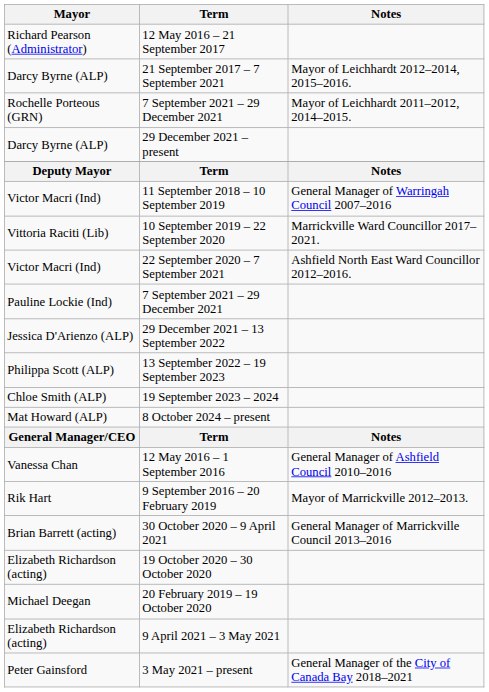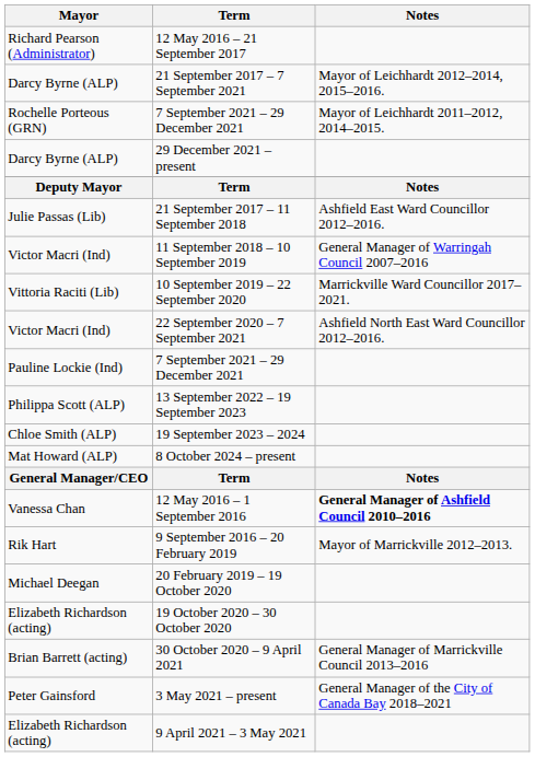 <table class="wikitable">
 <tr>
 <th>Mayor</th>
 <th>Term</th>
 <th>Notes</th>
 </tr>
 <tr>
 <td>Richard Pearson (<a href='#'>Administrator</a>)</td>
 <td>12 May 2016 – 21 September 2017</td>
 <td></td>
 </tr>
 <tr>
 <td>Darcy Byrne (ALP)</td>
 <td>21 September 2017 – 7 September 2021</td>
 <td> Mayor of Leichhardt 2012–2014, 2015–2016.</td>
 </tr>
 <tr>
 <td>Rochelle Porteous (GRN)</td>
 <td>7 September 2021 – 29 December 2021</td>
 <td> Mayor of Leichhardt 2011–2012, 2014–2015.</td>
 </tr>
 <tr>
 <td>Darcy Byrne (ALP)</td>
 <td>29 December 2021 – present</td>
 <td></td>
 </tr>
 <tr>
 </tr>
 <tr>
 <th>Deputy Mayor</th>
 <th>Term</th>
 <th>Notes</th>
 </tr>
 <tr>
+<td>Julie Passas (Lib)</td>
+<td>21 September 2017 – 11 September 2018</td>
+<td> Ashfield East Ward Councillor 2012–2016.</td>
+</tr>
+<tr>
 <td>Victor Macri (Ind)</td>
 <td>11 September 2018 – 10 September 2019</td>
 <td>General Manager of <a href='#'>Warringah Council</a> 2007–2016</td>
 </tr>
 <tr>
 <td>Vittoria Raciti (Lib)</td>
 <td>10 September 2019 – 22 September 2020</td>
 <td> Marrickville Ward Councillor 2017–2021.</td>
 </tr>
 <tr>
 <td>Victor Macri (Ind)</td>
 <td>22 September 2020 – 7 September 2021</td>
 <td> Ashfield North East Ward Councillor 2012–2016.</td>
 </tr>
 <tr>
 <td>Pauline Lockie (Ind)</td>
 <td>7 September 2021 – 29 December 2021</td>
-<td></td>
-</tr>
-<tr>
-<td>Jessica D'Arienzo (ALP)</td>
-<td>29 December 2021 – 13 September 2022</td>
 <td></td>
 </tr>
 <tr>
 <td>Philippa Scott (ALP)</td>
 <td>13 September 2022 – 19 September 2023</td>
 <td></td>
 </tr>
 <tr>
 <td>Chloe Smith (ALP)</td>
 <td>19 September 2023 – 2024</td>
 <td></td>
 </tr>
 <tr>
 <td>Mat Howard (ALP)</td>
 <td>8 October 2024 – present</td>
 <td></td>
 </tr>
 <tr>
 <th>General Manager/CEO</th>
 <th>Term</th>
 <th>Notes</th>
 </tr>
 <tr>
 <td>Vanessa Chan</td>
 <td>12 May 2016 – 1 September 2016</td>
-<td>General Manager of <a href='#'>Ashfield Council</a> 2010–2016</td>
+<td><strong>General Manager of <a href='#'>Ashfield Council</a> 2010–2016</strong></td>
 </tr>
 <tr>
 <td>Rik Hart</td>
 <td>9 September 2016 – 20 February 2019</td>
 <td> Mayor of Marrickville 2012–2013.</td>
-</tr>
-<tr>
-<td>Brian Barrett (acting)</td>
-<td>30 October 2020 – 9 April 2021</td>
-<td>General Manager of Marrickville Council 2013–2016</td>
-</tr>
-<tr>
-<td>Elizabeth Richardson (acting)</td>
-<td>19 October 2020 – 30 October 2020</td>
-<td></td>
 </tr>
 <tr>
 <td>Michael Deegan</td>
 <td>20 February 2019 – 19 October 2020</td>
 <td></td>
 </tr>
 <tr>
 <td>Elizabeth Richardson (acting)</td>
-<td>9 April 2021 – 3 May 2021</td>
+<td>19 October 2020 – 30 October 2020</td>
 <td></td>
+</tr>
+<tr>
+<td>Brian Barrett (acting)</td>
+<td>30 October 2020 – 9 April 2021</td>
+<td>General Manager of Marrickville Council 2013–2016</td>
 </tr>
 <tr>
 <td>Peter Gainsford</td>
 <td>3 May 2021 – present</td>
 <td>General Manager of the <a href='#'>City of Canada Bay</a> 2018–2021</td>
 </tr>
+<tr>
+<td>Elizabeth Richardson (acting)</td>
+<td>9 April 2021 – 3 May 2021</td>
+<td></td>
+</tr>
 </table>
